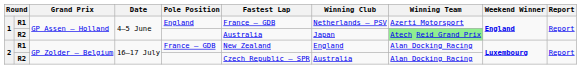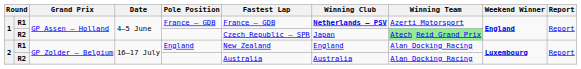 <table class="wikitable" style="font-size: 85%;">
 <tr>
 <th colspan=2>Round</th>
 <th>Grand Prix</th>
 <th>Date</th>
 <th>Pole Position</th>
 <th>Fastest Lap</th>
 <th>Winning Club</th>
 <th>Winning Team</th>
 <th>Weekend Winner</th>
 <th>Report</th>
 </tr>
 <tr>
 <th rowspan=2>1</th>
 <th>R1</th>
 <td rowspan=2> <a href='#'>GP Assen – Holland</a></td>
 <td rowspan=2>4–5 June</td>
-<td> <a href='#'>England</a></td>
 <td> <a href='#'>France – GDB</a></td>
-<td> <a href='#'>Netherlands – PSV</a></td>
+<td> <a href='#'>France – GDB</a></td>
+<td><strong> <a href='#'>Netherlands – PSV</a></strong></td>
 <td> <a href='#'>Azerti Motorsport</a></td>
 <td rowspan=2> <strong><a href='#'>England</a></strong></td>
 <td rowspan=2><a href='#'>Report</a></td>
 </tr>
 <tr>
 <th>R2</th>
 <td></td>
-<td> <a href='#'>Australia</a></td>
+<td> <a href='#'>Czech Republic – SPR</a></td>
 <td> <a href='#'>Japan</a></td>
 <td style="background: lightgreen;"> <a href='#'>Atech</a> <a href='#'>Reid Grand Prix</a></td>
 </tr>
 <tr>
 <th rowspan=2>2</th>
 <th>R1</th>
 <td rowspan=2> <a href='#'>GP Zolder – Belgium</a></td>
 <td rowspan=2>16–17 July</td>
-<td> <a href='#'>France – GDB</a></td>
+<td> <a href='#'>England</a></td>
 <td> <a href='#'>New Zealand</a></td>
 <td> <a href='#'>England</a></td>
 <td> <a href='#'>Alan Docking Racing</a></td>
 <td rowspan=2> <strong><a href='#'>Luxembourg</a></strong></td>
 <td rowspan=2><a href='#'>Report</a></td>
 </tr>
 <tr>
 <th>R2</th>
 <td></td>
-<td> <a href='#'>Czech Republic – SPR</a></td>
+<td> <a href='#'>Australia</a></td>
 <td> <a href='#'>Australia</a></td>
 <td> <a href='#'>Alan Docking Racing</a></td>
 </tr>
 </table>
